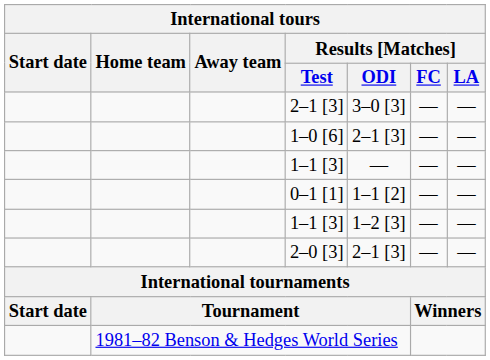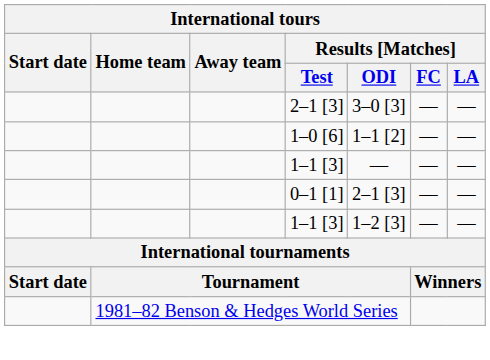 <table class="wikitable">
 <tr>
 <th colspan="7">International tours</th>
 </tr>
 <tr>
 <th rowspan="2">Start date</th>
 <th rowspan="2">Home team</th>
 <th rowspan="2">Away team</th>
 <th colspan="4">Results [Matches]</th>
 </tr>
 <tr>
 <th><a href='#'>Test</a></th>
 <th><a href='#'>ODI</a></th>
 <th><a href='#'>FC</a></th>
 <th><a href='#'>LA</a></th>
 </tr>
 <tr>
 <td><a href='#'></a></td>
 <td></td>
 <td></td>
 <td>2–1 [3]</td>
 <td>3–0 [3]</td>
 <td ; style="text-align:center">—</td>
 <td ; style="text-align:center">—</td>
 </tr>
 <tr>
 <td><a href='#'></a></td>
 <td></td>
 <td></td>
 <td>1–0 [6]</td>
-<td>2–1 [3]</td>
+<td>1–1 [2]</td>
 <td ; style="text-align:center">—</td>
 <td ; style="text-align:center">—</td>
 </tr>
 <tr>
 <td><a href='#'></a></td>
 <td></td>
 <td></td>
 <td>1–1 [3]</td>
 <td ; style="text-align:center">—</td>
 <td ; style="text-align:center">—</td>
 <td ; style="text-align:center">—</td>
 </tr>
 <tr>
 <td><a href='#'></a></td>
 <td></td>
 <td></td>
 <td>0–1 [1]</td>
-<td>1–1 [2]</td>
+<td>2–1 [3]</td>
 <td ; style="text-align:center">—</td>
 <td ; style="text-align:center">—</td>
 </tr>
 <tr>
 <td><a href='#'></a></td>
 <td></td>
 <td></td>
 <td>1–1 [3]</td>
 <td>1–2 [3]</td>
-<td ; style="text-align:center">—</td>
-<td ; style="text-align:center">—</td>
-</tr>
-<tr>
-<td><a href='#'></a></td>
-<td></td>
-<td></td>
-<td>2–0 [3]</td>
-<td>2–1 [3]</td>
 <td ; style="text-align:center">—</td>
 <td ; style="text-align:center">—</td>
 </tr>
 <tr>
 <th colspan="7">International tournaments</th>
 </tr>
 <tr>
 <th>Start date</th>
 <th colspan="4">Tournament</th>
 <th colspan="2">Winners</th>
 </tr>
 <tr>
 <td><a href='#'></a></td>
 <td colspan="4"> <a href='#'>1981–82 Benson & Hedges World Series</a></td>
 <td colspan="2"></td>
 </tr>
 </table>
